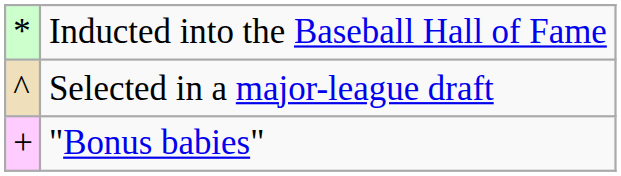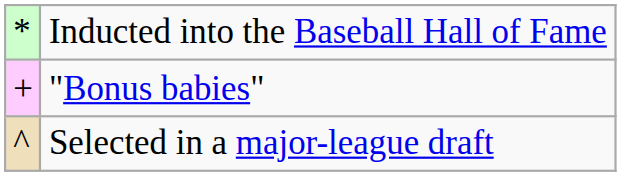 <table class="wikitable" style="font-size:100%;">
 <tr>
 <td scope="row" style="background-color:#ccffcc">*</td>
 <td>Inducted into the <a href='#'>Baseball Hall of Fame</a></td>
 </tr>
 <tr>
+<td scope="row" style="background-color:#ffccff">+</td>
+<td>"<a href='#'>Bonus babies</a>"</td>
+</tr>
+<tr>
 <td scope="row" style="background-color:#EFDFBB">^</td>
 <td>Selected in a <a href='#'>major-league draft</a></td>
 </tr>
-<tr>
-<td scope="row" style="background-color:#ffccff">+</td>
-<td>"<a href='#'>Bonus babies</a>"</td>
-</tr>
 </table>
